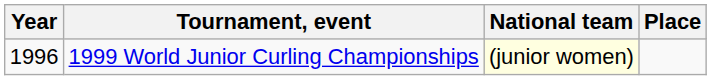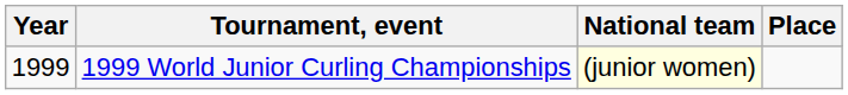 <table class="wikitable">
 <tr>
 <th scope="col">Year</th>
 <th scope="col">Tournament, event</th>
 <th scope="col">National team</th>
 <th scope="col">Place</th>
 </tr>
 <tr>
-<td>1996</td>
+<td>1999</td>
 <td><a href='#'>1999 World Junior Curling Championships</a></td>
 <td style="background: lightyellow;"> (junior women)</td>
 <td></td>
 </tr>
 </table>
